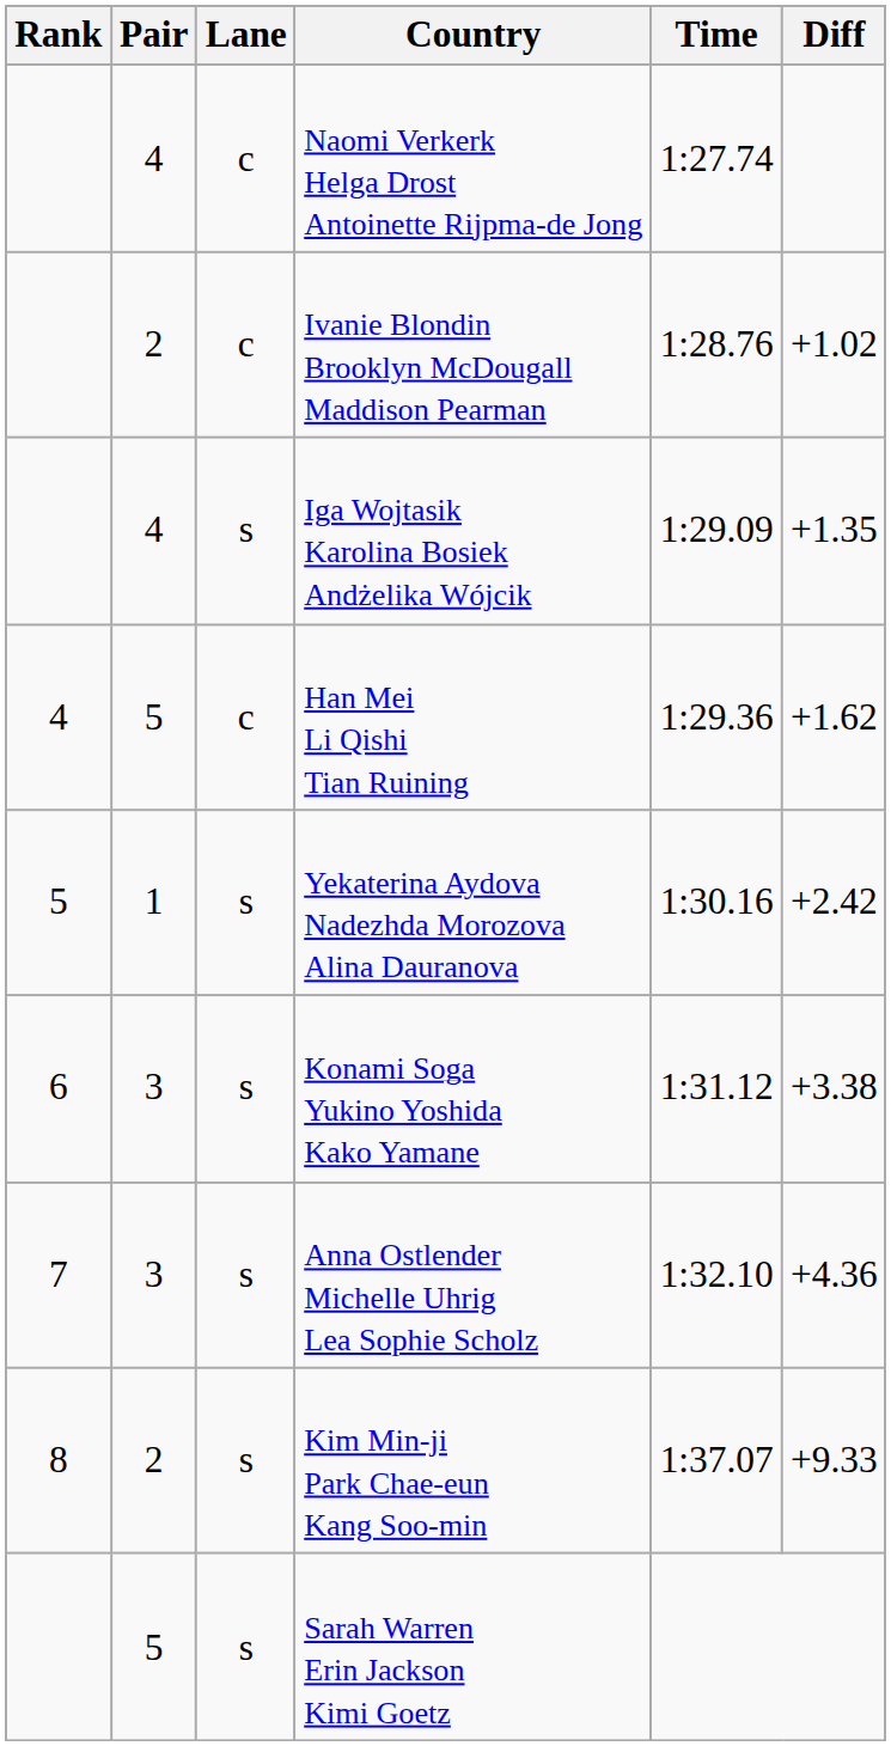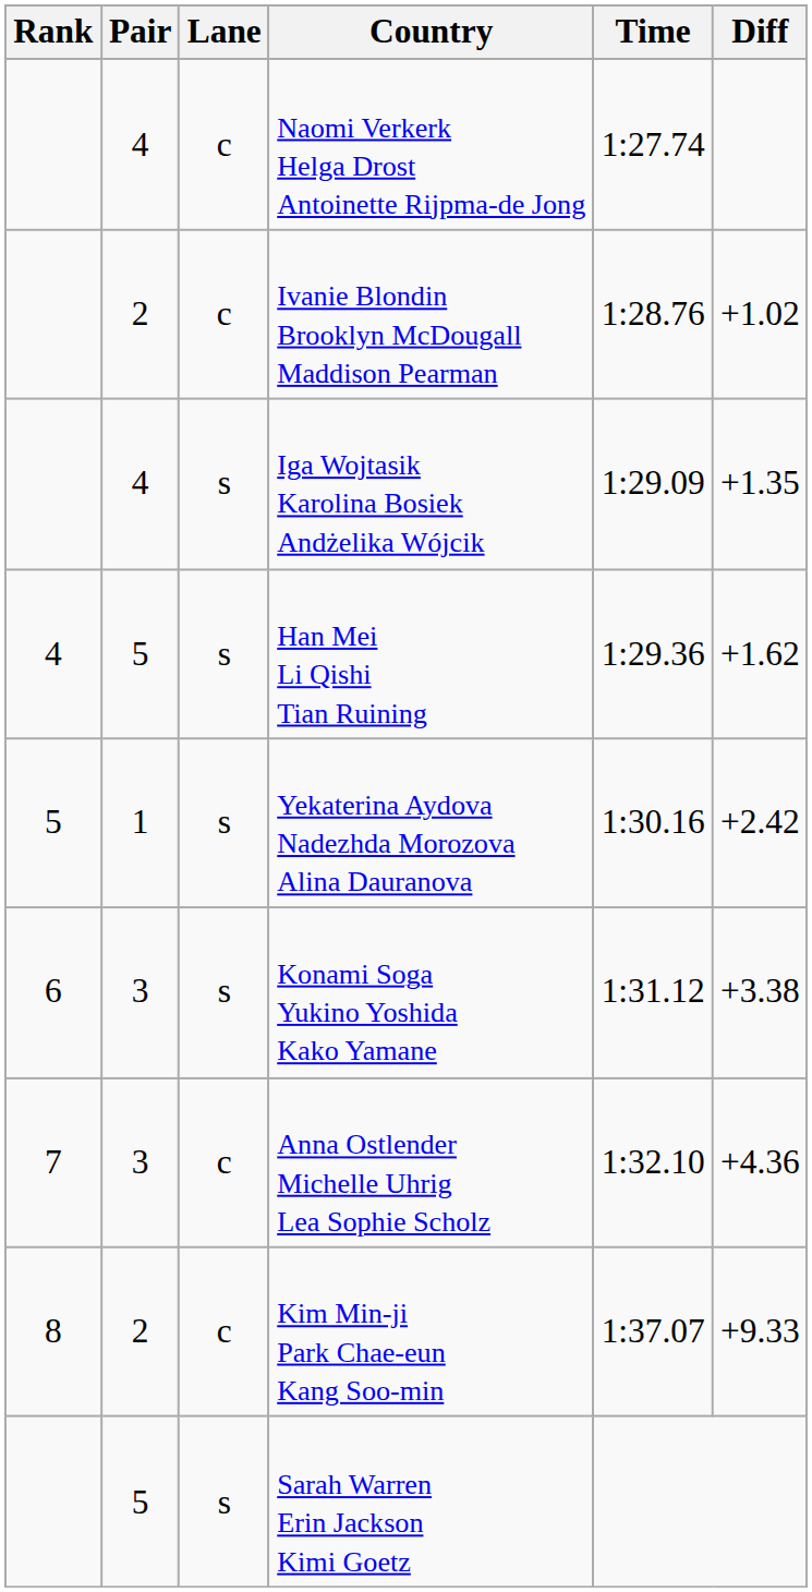 <table class="wikitable sortable" style="text-align:center">
 <tr>
 <th>Rank</th>
 <th>Pair</th>
 <th>Lane</th>
 <th>Country</th>
 <th>Time</th>
 <th>Diff</th>
 </tr>
 <tr>
 <td></td>
 <td>4</td>
 <td>c</td>
 <td align=left><br><small><a href='#'>Naomi Verkerk</a><br><a href='#'>Helga Drost</a><br><a href='#'>Antoinette Rijpma-de Jong</a></small></td>
 <td>1:27.74</td>
 <td></td>
 </tr>
 <tr>
 <td></td>
 <td>2</td>
 <td>c</td>
 <td align=left><br><small><a href='#'>Ivanie Blondin</a><br><a href='#'>Brooklyn McDougall</a><br><a href='#'>Maddison Pearman</a></small></td>
 <td>1:28.76</td>
 <td>+1.02</td>
 </tr>
 <tr>
 <td></td>
 <td>4</td>
 <td>s</td>
 <td align=left><br><small><a href='#'>Iga Wojtasik</a><br><a href='#'>Karolina Bosiek</a><br><a href='#'>Andżelika Wójcik</a></small></td>
 <td>1:29.09</td>
 <td>+1.35</td>
 </tr>
 <tr>
 <td>4</td>
 <td>5</td>
-<td>c</td>
+<td>s</td>
 <td align=left><br><small><a href='#'>Han Mei</a><br><a href='#'>Li Qishi</a><br><a href='#'>Tian Ruining</a></small></td>
 <td>1:29.36</td>
 <td>+1.62</td>
 </tr>
 <tr>
 <td>5</td>
 <td>1</td>
 <td>s</td>
 <td align=left><br><small><a href='#'>Yekaterina Aydova</a><br><a href='#'>Nadezhda Morozova</a><br><a href='#'>Alina Dauranova</a></small></td>
 <td>1:30.16</td>
 <td>+2.42</td>
 </tr>
 <tr>
 <td>6</td>
 <td>3</td>
 <td>s</td>
 <td align=left><br><small><a href='#'>Konami Soga</a><br><a href='#'>Yukino Yoshida</a><br><a href='#'>Kako Yamane</a></small></td>
 <td>1:31.12</td>
 <td>+3.38</td>
 </tr>
 <tr>
 <td>7</td>
 <td>3</td>
-<td>s</td>
+<td>c</td>
 <td align=left><br><small><a href='#'>Anna Ostlender</a><br><a href='#'>Michelle Uhrig</a><br><a href='#'>Lea Sophie Scholz</a></small></td>
 <td>1:32.10</td>
 <td>+4.36</td>
 </tr>
 <tr>
 <td>8</td>
 <td>2</td>
-<td>s</td>
+<td>c</td>
 <td align=left><br><small><a href='#'>Kim Min-ji</a><br><a href='#'>Park Chae-eun</a><br><a href='#'>Kang Soo-min</a></small></td>
 <td>1:37.07</td>
 <td>+9.33</td>
 </tr>
 <tr>
 <td></td>
 <td>5</td>
 <td>s</td>
 <td align=left><br><small><a href='#'>Sarah Warren</a><br><a href='#'>Erin Jackson</a><br><a href='#'>Kimi Goetz</a></small></td>
 <td colspan=2></td>
 </tr>
 </table>
